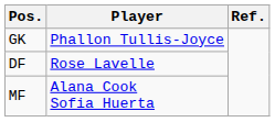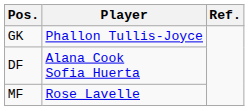 <table class=wikitable>
 <tr>
 <th>Pos.</th>
 <th>Player</th>
 <th>Ref.</th>
 </tr>
 <tr>
 <td>GK</td>
 <td> <a href='#'>Phallon Tullis-Joyce</a></td>
 <td rowspan=3></td>
 </tr>
 <tr>
 <td>DF</td>
-<td> <a href='#'>Rose Lavelle</a></td>
+<td> <a href='#'>Alana Cook</a><br> <a href='#'>Sofia Huerta</a></td>
 </tr>
 <tr>
 <td>MF</td>
-<td> <a href='#'>Alana Cook</a><br> <a href='#'>Sofia Huerta</a></td>
+<td> <a href='#'>Rose Lavelle</a></td>
 </tr>
 </table>
